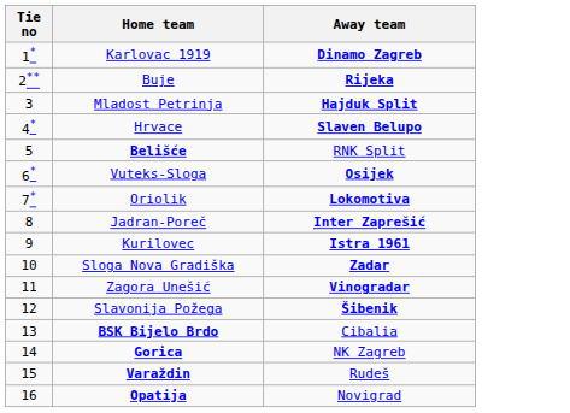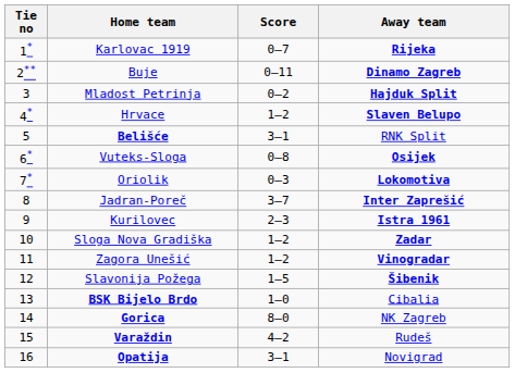 <table class="wikitable" style="text-align: center">
 <tr>
 <th width=40>Tie no</th>
 <th width=200>Home team</th>
+<th width=80>Score</th>
 <th width=200>Away team</th>
 </tr>
 <tr>
 <td>1<a href='#'><sup>*</sup></a></td>
 <td><a href='#'>Karlovac 1919</a></td>
-<td><strong><a href='#'>Dinamo Zagreb</a></strong></td>
+<td>0–7</td>
+<td><strong><a href='#'>Rijeka</a></strong></td>
 </tr>
 <tr>
 <td>2<a href='#'><sup>**</sup></a></td>
 <td><a href='#'>Buje</a></td>
-<td><strong><a href='#'>Rijeka</a></strong></td>
+<td>0–11</td>
+<td><strong><a href='#'>Dinamo Zagreb</a></strong></td>
 </tr>
 <tr>
 <td>3</td>
 <td><a href='#'>Mladost Petrinja</a></td>
+<td>0–2</td>
 <td><strong><a href='#'>Hajduk Split</a></strong></td>
 </tr>
 <tr>
 <td>4<a href='#'><sup>*</sup></a></td>
 <td><a href='#'>Hrvace</a></td>
+<td>1–2</td>
 <td><strong><a href='#'>Slaven Belupo</a></strong></td>
 </tr>
 <tr>
 <td>5</td>
 <td><strong><a href='#'>Belišće</a></strong></td>
+<td>3–1 </td>
 <td><a href='#'>RNK Split</a></td>
 </tr>
 <tr>
 <td>6<a href='#'><sup>*</sup></a></td>
 <td><a href='#'>Vuteks-Sloga</a></td>
+<td>0–8</td>
 <td><strong><a href='#'>Osijek</a></strong></td>
 </tr>
 <tr>
 <td>7<a href='#'><sup>*</sup></a></td>
 <td><a href='#'>Oriolik</a></td>
+<td>0–3</td>
 <td><strong><a href='#'>Lokomotiva</a></strong></td>
 </tr>
 <tr>
 <td>8</td>
 <td><a href='#'>Jadran-Poreč</a></td>
+<td>3–7</td>
 <td><strong><a href='#'>Inter Zaprešić</a></strong></td>
 </tr>
 <tr>
 <td>9</td>
 <td><a href='#'>Kurilovec</a></td>
+<td>2–3 </td>
 <td><strong><a href='#'>Istra 1961</a></strong></td>
 </tr>
 <tr>
 <td>10</td>
 <td><a href='#'>Sloga Nova Gradiška</a></td>
+<td>1–2</td>
 <td><strong><a href='#'>Zadar</a></strong></td>
 </tr>
 <tr>
 <td>11</td>
 <td><a href='#'>Zagora Unešić</a></td>
+<td>1–2 </td>
 <td><strong><a href='#'>Vinogradar</a></strong></td>
 </tr>
 <tr>
 <td>12</td>
 <td><a href='#'>Slavonija Požega</a></td>
+<td>1–5</td>
 <td><strong><a href='#'>Šibenik</a></strong></td>
 </tr>
 <tr>
 <td>13</td>
 <td><strong><a href='#'>BSK Bijelo Brdo</a></strong></td>
+<td>1–0</td>
 <td><a href='#'>Cibalia</a></td>
 </tr>
 <tr>
 <td>14</td>
 <td><strong><a href='#'>Gorica</a></strong></td>
+<td>8–0</td>
 <td><a href='#'>NK Zagreb</a></td>
 </tr>
 <tr>
 <td>15</td>
 <td><strong><a href='#'>Varaždin</a></strong></td>
+<td>4–2</td>
 <td><a href='#'>Rudeš</a></td>
 </tr>
 <tr>
 <td>16</td>
 <td><strong><a href='#'>Opatija</a></strong></td>
+<td>3–1</td>
 <td><a href='#'>Novigrad</a></td>
 </tr>
 </table>
